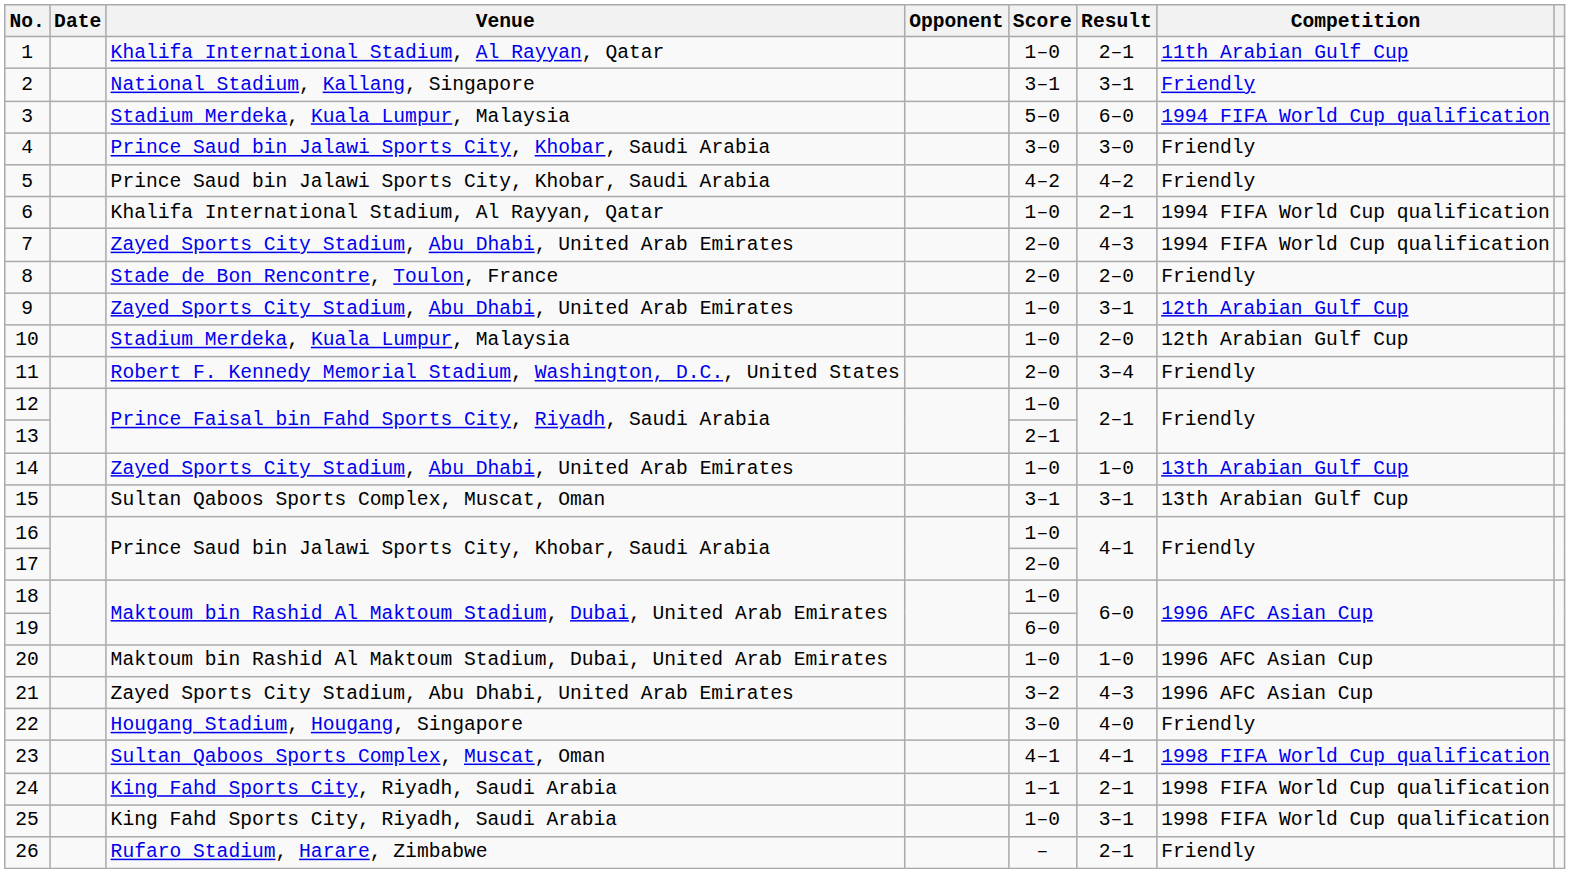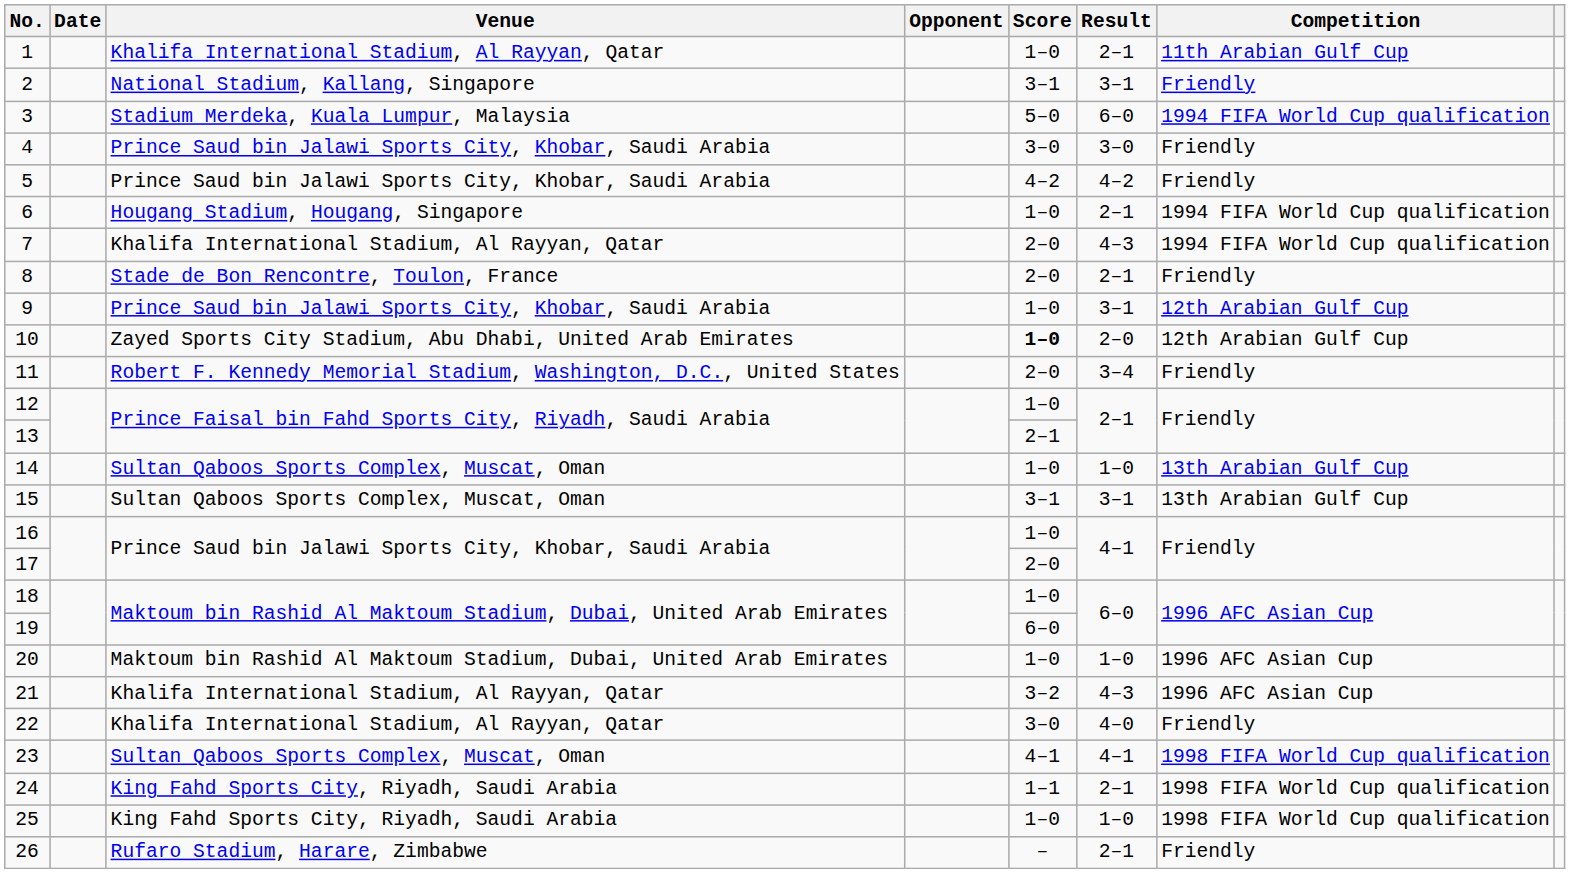 <table class="wikitable sortable">
 <tr>
 <th scope="col">No.</th>
 <th scope="col">Date</th>
 <th scope="col">Venue</th>
 <th scope="col">Opponent</th>
 <th scope="col">Score</th>
 <th scope="col">Result</th>
 <th scope="col">Competition</th>
 <th scope="col" class="unsortable"></th>
 </tr>
 <tr>
 <td style="text-align:center">1</td>
 <td></td>
 <td><a href='#'>Khalifa International Stadium</a>, <a href='#'>Al Rayyan</a>, Qatar</td>
 <td></td>
 <td style="text-align:center">1–0</td>
 <td style="text-align:center">2–1</td>
 <td><a href='#'>11th Arabian Gulf Cup</a></td>
 <td></td>
 </tr>
 <tr>
 <td style="text-align:center">2</td>
 <td></td>
 <td><a href='#'>National Stadium</a>, <a href='#'>Kallang</a>, Singapore</td>
 <td></td>
 <td style="text-align:center">3–1</td>
 <td style="text-align:center">3–1</td>
 <td><a href='#'>Friendly</a></td>
 <td></td>
 </tr>
 <tr>
 <td style="text-align:center">3</td>
 <td></td>
 <td><a href='#'>Stadium Merdeka</a>, <a href='#'>Kuala Lumpur</a>, Malaysia</td>
 <td></td>
 <td style="text-align:center">5–0</td>
 <td style="text-align:center">6–0</td>
 <td><a href='#'>1994 FIFA World Cup qualification</a></td>
 <td></td>
 </tr>
 <tr>
 <td style="text-align:center">4</td>
 <td></td>
 <td><a href='#'>Prince Saud bin Jalawi Sports City</a>, <a href='#'>Khobar</a>, Saudi Arabia</td>
 <td></td>
 <td style="text-align:center">3–0</td>
 <td style="text-align:center">3–0</td>
 <td>Friendly</td>
 <td></td>
 </tr>
 <tr>
 <td style="text-align:center">5</td>
 <td></td>
 <td>Prince Saud bin Jalawi Sports City, Khobar, Saudi Arabia</td>
 <td></td>
 <td style="text-align:center">4–2</td>
 <td style="text-align:center">4–2</td>
 <td>Friendly</td>
 <td></td>
 </tr>
 <tr>
 <td style="text-align:center">6</td>
 <td></td>
-<td>Khalifa International Stadium, Al Rayyan, Qatar</td>
+<td><a href='#'>Hougang Stadium</a>, <a href='#'>Hougang</a>, Singapore</td>
 <td></td>
 <td style="text-align:center">1–0</td>
 <td style="text-align:center">2–1</td>
 <td>1994 FIFA World Cup qualification</td>
 <td></td>
 </tr>
 <tr>
 <td style="text-align:center">7</td>
 <td></td>
-<td><a href='#'>Zayed Sports City Stadium</a>, <a href='#'>Abu Dhabi</a>, United Arab Emirates</td>
+<td>Khalifa International Stadium, Al Rayyan, Qatar</td>
 <td></td>
 <td style="text-align:center">2–0</td>
 <td style="text-align:center">4–3</td>
 <td>1994 FIFA World Cup qualification</td>
 <td></td>
 </tr>
 <tr>
 <td style="text-align:center">8</td>
 <td></td>
 <td><a href='#'>Stade de Bon Rencontre</a>, <a href='#'>Toulon</a>, France</td>
 <td></td>
 <td style="text-align:center">2–0</td>
-<td style="text-align:center">2–0</td>
+<td style="text-align:center">2–1</td>
 <td>Friendly</td>
 <td></td>
 </tr>
 <tr>
 <td style="text-align:center">9</td>
 <td></td>
-<td><a href='#'>Zayed Sports City Stadium</a>, <a href='#'>Abu Dhabi</a>, United Arab Emirates</td>
+<td><a href='#'>Prince Saud bin Jalawi Sports City</a>, <a href='#'>Khobar</a>, Saudi Arabia</td>
 <td></td>
 <td style="text-align:center">1–0</td>
 <td style="text-align:center">3–1</td>
 <td><a href='#'>12th Arabian Gulf Cup</a></td>
 <td></td>
 </tr>
 <tr>
 <td style="text-align:center">10</td>
 <td></td>
-<td><a href='#'>Stadium Merdeka</a>, <a href='#'>Kuala Lumpur</a>, Malaysia</td>
+<td>Zayed Sports City Stadium, Abu Dhabi, United Arab Emirates</td>
 <td></td>
-<td style="text-align:center">1–0</td>
+<td style="text-align:center"><strong>1–0</strong></td>
 <td style="text-align:center">2–0</td>
 <td>12th Arabian Gulf Cup</td>
 <td></td>
 </tr>
 <tr>
 <td style="text-align:center">11</td>
 <td></td>
 <td><a href='#'>Robert F. Kennedy Memorial Stadium</a>, <a href='#'>Washington, D.C.</a>, United States</td>
 <td></td>
 <td style="text-align:center">2–0</td>
 <td style="text-align:center">3–4</td>
 <td>Friendly</td>
 <td></td>
 </tr>
 <tr>
 <td style="text-align:center">12</td>
 <td rowspan="2"></td>
 <td rowspan="2"><a href='#'>Prince Faisal bin Fahd Sports City</a>, <a href='#'>Riyadh</a>, Saudi Arabia</td>
 <td rowspan="2"></td>
 <td style="text-align:center">1–0</td>
 <td rowspan="2" style="text-align:center">2–1</td>
 <td rowspan="2">Friendly</td>
 <td rowspan="2"></td>
 </tr>
 <tr>
 <td style="text-align:center">13</td>
 <td style="text-align:center">2–1</td>
 </tr>
 <tr>
 <td style="text-align:center">14</td>
 <td></td>
-<td><a href='#'>Zayed Sports City Stadium</a>, <a href='#'>Abu Dhabi</a>, United Arab Emirates</td>
+<td><a href='#'>Sultan Qaboos Sports Complex</a>, <a href='#'>Muscat</a>, Oman</td>
 <td></td>
 <td style="text-align:center">1–0</td>
 <td style="text-align:center">1–0</td>
 <td><a href='#'>13th Arabian Gulf Cup</a></td>
 <td></td>
 </tr>
 <tr>
 <td style="text-align:center">15</td>
 <td></td>
 <td>Sultan Qaboos Sports Complex, Muscat, Oman</td>
 <td></td>
 <td style="text-align:center">3–1</td>
 <td style="text-align:center">3–1</td>
 <td>13th Arabian Gulf Cup</td>
 <td></td>
 </tr>
 <tr>
 <td style="text-align:center">16</td>
 <td rowspan="2"></td>
 <td rowspan="2">Prince Saud bin Jalawi Sports City, Khobar, Saudi Arabia</td>
 <td rowspan="2"></td>
 <td style="text-align:center">1–0</td>
 <td rowspan="2" style="text-align:center">4–1</td>
 <td rowspan="2">Friendly</td>
 <td rowspan="2"></td>
 </tr>
 <tr>
 <td style="text-align:center">17</td>
 <td style="text-align:center">2–0</td>
 </tr>
 <tr>
 <td style="text-align:center">18</td>
 <td rowspan="2"></td>
 <td rowspan="2"><a href='#'>Maktoum bin Rashid Al Maktoum Stadium</a>, <a href='#'>Dubai</a>, United Arab Emirates</td>
 <td rowspan="2"></td>
 <td style="text-align:center">1–0</td>
 <td rowspan="2" style="text-align:center">6–0</td>
 <td rowspan="2"><a href='#'>1996 AFC Asian Cup</a></td>
 <td rowspan="2"></td>
 </tr>
 <tr>
 <td style="text-align:center">19</td>
 <td style="text-align:center">6–0</td>
 </tr>
 <tr>
 <td style="text-align:center">20</td>
 <td></td>
 <td>Maktoum bin Rashid Al Maktoum Stadium, Dubai, United Arab Emirates</td>
 <td></td>
 <td style="text-align:center">1–0</td>
 <td style="text-align:center">1–0</td>
 <td>1996 AFC Asian Cup</td>
 <td></td>
 </tr>
 <tr>
 <td style="text-align:center">21</td>
 <td></td>
-<td>Zayed Sports City Stadium, Abu Dhabi, United Arab Emirates</td>
+<td>Khalifa International Stadium, Al Rayyan, Qatar</td>
 <td></td>
 <td style="text-align:center">3–2</td>
 <td style="text-align:center">4–3</td>
 <td>1996 AFC Asian Cup</td>
 <td></td>
 </tr>
 <tr>
 <td style="text-align:center">22</td>
 <td></td>
-<td><a href='#'>Hougang Stadium</a>, <a href='#'>Hougang</a>, Singapore</td>
+<td>Khalifa International Stadium, Al Rayyan, Qatar</td>
 <td></td>
 <td style="text-align:center">3–0</td>
 <td style="text-align:center">4–0</td>
 <td>Friendly</td>
 <td></td>
 </tr>
 <tr>
 <td style="text-align:center">23</td>
 <td></td>
 <td><a href='#'>Sultan Qaboos Sports Complex</a>, <a href='#'>Muscat</a>, Oman</td>
 <td></td>
 <td style="text-align:center">4–1</td>
 <td style="text-align:center">4–1</td>
 <td><a href='#'>1998 FIFA World Cup qualification</a></td>
 <td></td>
 </tr>
 <tr>
 <td style="text-align:center">24</td>
 <td></td>
 <td><a href='#'>King Fahd Sports City</a>, Riyadh, Saudi Arabia</td>
 <td></td>
 <td style="text-align:center">1–1</td>
 <td style="text-align:center">2–1</td>
 <td>1998 FIFA World Cup qualification</td>
 <td></td>
 </tr>
 <tr>
 <td style="text-align:center">25</td>
 <td></td>
 <td>King Fahd Sports City, Riyadh, Saudi Arabia</td>
 <td></td>
 <td style="text-align:center">1–0</td>
-<td style="text-align:center">3–1</td>
+<td style="text-align:center">1–0</td>
 <td>1998 FIFA World Cup qualification</td>
 <td></td>
 </tr>
 <tr>
 <td style="text-align:center">26</td>
 <td></td>
 <td><a href='#'>Rufaro Stadium</a>, <a href='#'>Harare</a>, Zimbabwe</td>
 <td></td>
 <td style="text-align:center">–</td>
 <td style="text-align:center">2–1</td>
 <td>Friendly</td>
 <td></td>
 </tr>
 </table>
